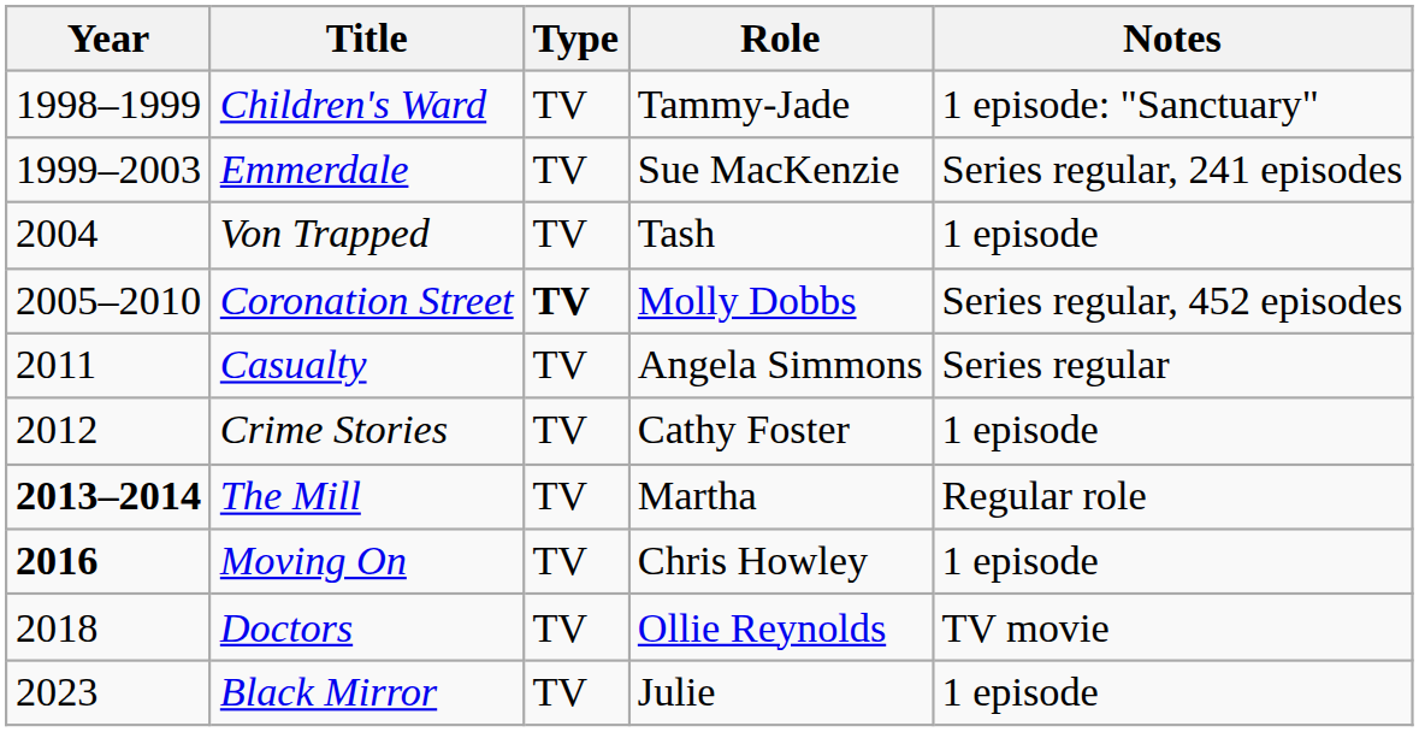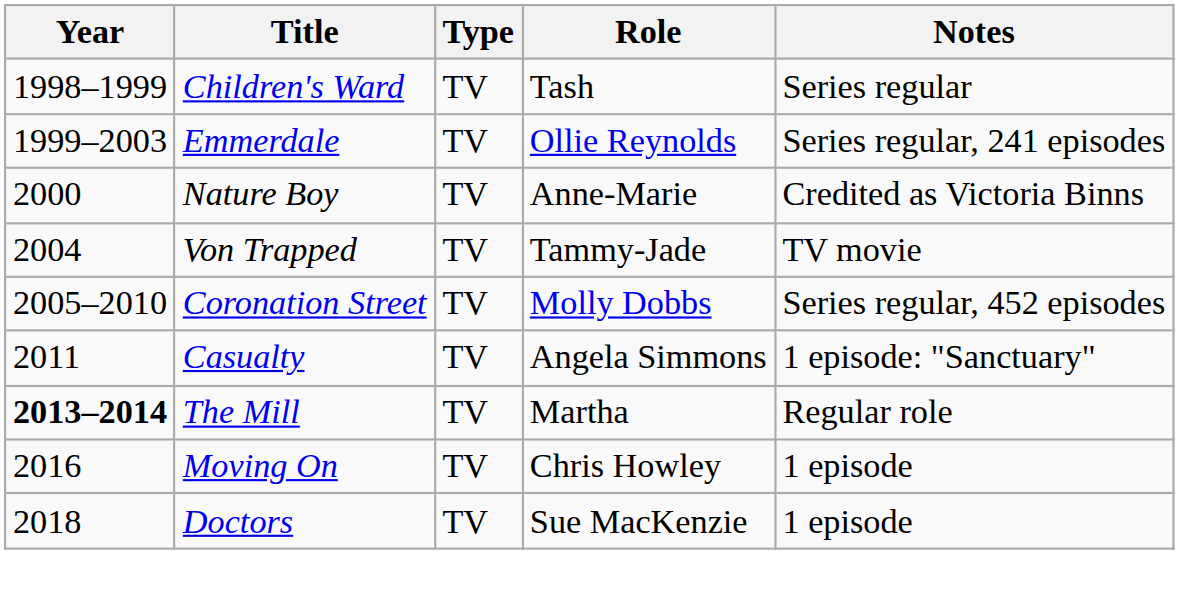 <table class="wikitable sortable">
 <tr>
 <th>Year</th>
 <th>Title</th>
 <th>Type</th>
 <th class="unsortable">Role</th>
 <th class="unsortable">Notes</th>
 </tr>
 <tr>
 <td>1998–1999</td>
 <td><em><a href='#'>Children's Ward</a></em></td>
 <td>TV</td>
-<td>Tammy-Jade</td>
-<td>1 episode: "Sanctuary"</td>
+<td>Tash</td>
+<td>Series regular</td>
 </tr>
 <tr>
 <td>1999–2003</td>
 <td><em><a href='#'>Emmerdale</a></em></td>
 <td>TV</td>
-<td>Sue MacKenzie</td>
+<td><a href='#'>Ollie Reynolds</a></td>
 <td>Series regular, 241 episodes</td>
+</tr>
+<tr>
+<td>2000</td>
+<td><em>Nature Boy</em></td>
+<td>TV</td>
+<td>Anne-Marie</td>
+<td>Credited as Victoria Binns</td>
 </tr>
 <tr>
 <td>2004</td>
 <td><em>Von Trapped</em></td>
 <td>TV</td>
-<td>Tash</td>
-<td>1 episode</td>
+<td>Tammy-Jade</td>
+<td>TV movie</td>
 </tr>
 <tr>
 <td>2005–2010</td>
 <td><em><a href='#'>Coronation Street</a></em></td>
-<td><strong>TV</strong></td>
+<td>TV</td>
 <td><a href='#'>Molly Dobbs</a></td>
 <td>Series regular, 452 episodes</td>
 </tr>
 <tr>
 <td>2011</td>
 <td><em><a href='#'>Casualty</a></em></td>
 <td>TV</td>
 <td>Angela Simmons</td>
-<td>Series regular</td>
-</tr>
-<tr>
-<td>2012</td>
-<td><em>Crime Stories</em></td>
-<td>TV</td>
-<td>Cathy Foster</td>
-<td>1 episode</td>
+<td>1 episode: "Sanctuary"</td>
 </tr>
 <tr>
 <td><strong>2013–2014</strong></td>
 <td><em><a href='#'>The Mill</a></em></td>
 <td>TV</td>
 <td>Martha</td>
 <td>Regular role</td>
 </tr>
 <tr>
-<td><strong>2016</strong></td>
+<td>2016</td>
 <td><em><a href='#'>Moving On</a></em></td>
 <td>TV</td>
 <td>Chris Howley</td>
 <td>1 episode</td>
 </tr>
 <tr>
 <td>2018</td>
 <td><em><a href='#'>Doctors</a></em></td>
 <td>TV</td>
-<td><a href='#'>Ollie Reynolds</a></td>
-<td>TV movie</td>
-</tr>
-<tr>
-<td>2023</td>
-<td><em><a href='#'>Black Mirror</a></em></td>
-<td>TV</td>
-<td>Julie</td>
+<td>Sue MacKenzie</td>
 <td>1 episode</td>
 </tr>
 </table>
